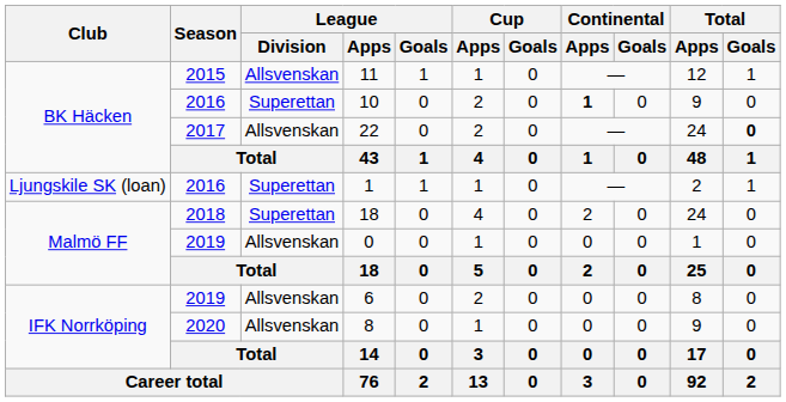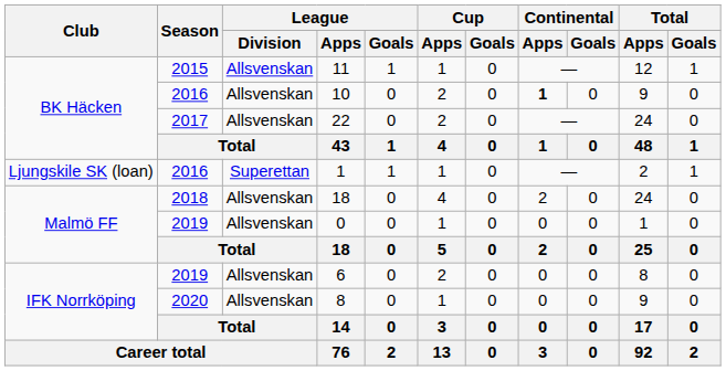 <table class="wikitable" style="text-align:center">
 <tr>
 <th rowspan="2">Club</th>
 <th rowspan="2">Season</th>
 <th colspan="3">League</th>
 <th colspan="2">Cup</th>
 <th colspan="2">Continental</th>
 <th colspan="2">Total</th>
 </tr>
 <tr>
 <th>Division</th>
 <th>Apps</th>
 <th>Goals</th>
 <th>Apps</th>
 <th>Goals</th>
 <th>Apps</th>
 <th>Goals</th>
 <th>Apps</th>
 <th>Goals</th>
 </tr>
 <tr>
 <td rowspan="4"><a href='#'>BK Häcken</a></td>
 <td><a href='#'>2015</a></td>
 <td><a href='#'>Allsvenskan</a></td>
 <td>11</td>
 <td>1</td>
 <td>1</td>
 <td>0</td>
 <td colspan="2">—</td>
 <td>12</td>
 <td>1</td>
 </tr>
 <tr>
 <td><a href='#'>2016</a></td>
-<td><a href='#'>Superettan</a></td>
+<td>Allsvenskan</td>
 <td>10</td>
 <td>0</td>
 <td>2</td>
 <td>0</td>
 <td><strong>1</strong></td>
 <td>0</td>
 <td>9</td>
 <td>0</td>
 </tr>
 <tr>
 <td><a href='#'>2017</a></td>
 <td>Allsvenskan</td>
 <td>22</td>
 <td>0</td>
 <td>2</td>
 <td>0</td>
 <td colspan="2">—</td>
 <td>24</td>
-<td><strong>0</strong></td>
+<td>0</td>
 </tr>
 <tr>
 <th colspan="2">Total</th>
 <th>43</th>
 <th>1</th>
 <th>4</th>
 <th>0</th>
 <th>1</th>
 <th>0</th>
 <th>48</th>
 <th>1</th>
 </tr>
 <tr>
 <td><a href='#'>Ljungskile SK</a> (loan)</td>
 <td><a href='#'>2016</a></td>
 <td><a href='#'>Superettan</a></td>
 <td>1</td>
 <td>1</td>
 <td>1</td>
 <td>0</td>
 <td colspan="2">—</td>
 <td>2</td>
 <td>1</td>
 </tr>
 <tr>
 <td rowspan="3"><a href='#'>Malmö FF</a></td>
 <td><a href='#'>2018</a></td>
-<td><a href='#'>Superettan</a></td>
+<td>Allsvenskan</td>
 <td>18</td>
 <td>0</td>
 <td>4</td>
 <td>0</td>
 <td>2</td>
 <td>0</td>
 <td>24</td>
 <td>0</td>
 </tr>
 <tr>
 <td><a href='#'>2019</a></td>
 <td>Allsvenskan</td>
 <td>0</td>
 <td>0</td>
 <td>1</td>
 <td>0</td>
 <td>0</td>
 <td>0</td>
 <td>1</td>
 <td>0</td>
 </tr>
 <tr>
 <th colspan="2">Total</th>
 <th>18</th>
 <th>0</th>
 <th>5</th>
 <th>0</th>
 <th>2</th>
 <th>0</th>
 <th>25</th>
 <th>0</th>
 </tr>
 <tr>
 <td rowspan="3"><a href='#'>IFK Norrköping</a></td>
 <td><a href='#'>2019</a></td>
 <td>Allsvenskan</td>
 <td>6</td>
 <td>0</td>
 <td>2</td>
 <td>0</td>
 <td>0</td>
 <td>0</td>
 <td>8</td>
 <td>0</td>
 </tr>
 <tr>
 <td><a href='#'>2020</a></td>
 <td>Allsvenskan</td>
 <td>8</td>
 <td>0</td>
 <td>1</td>
 <td>0</td>
 <td>0</td>
 <td>0</td>
 <td>9</td>
 <td>0</td>
 </tr>
 <tr>
 <th colspan="2">Total</th>
 <th>14</th>
 <th>0</th>
 <th>3</th>
 <th>0</th>
 <th>0</th>
 <th>0</th>
 <th>17</th>
 <th>0</th>
 </tr>
 <tr>
 <th colspan="3">Career total</th>
 <th>76</th>
 <th>2</th>
 <th>13</th>
 <th>0</th>
 <th>3</th>
 <th>0</th>
 <th>92</th>
 <th>2</th>
 </tr>
 </table>
